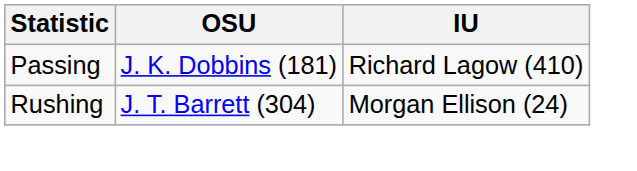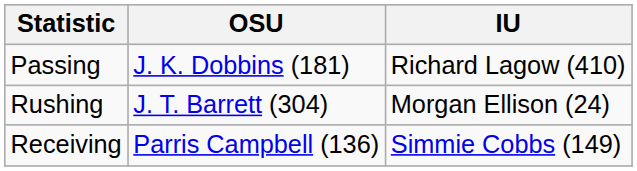 <table class="wikitable">
 <tr>
 <th>Statistic</th>
 <th>OSU</th>
 <th>IU</th>
 </tr>
 <tr>
 <td>Passing</td>
 <td><a href='#'>J. K. Dobbins</a> (181)</td>
 <td>Richard Lagow (410)</td>
 </tr>
 <tr>
 <td>Rushing</td>
 <td><a href='#'>J. T. Barrett</a> (304)</td>
 <td>Morgan Ellison (24)</td>
 </tr>
+<tr>
+<td>Receiving</td>
+<td><a href='#'>Parris Campbell</a> (136)</td>
+<td><a href='#'>Simmie Cobbs</a> (149)</td>
+</tr>
 </table>
